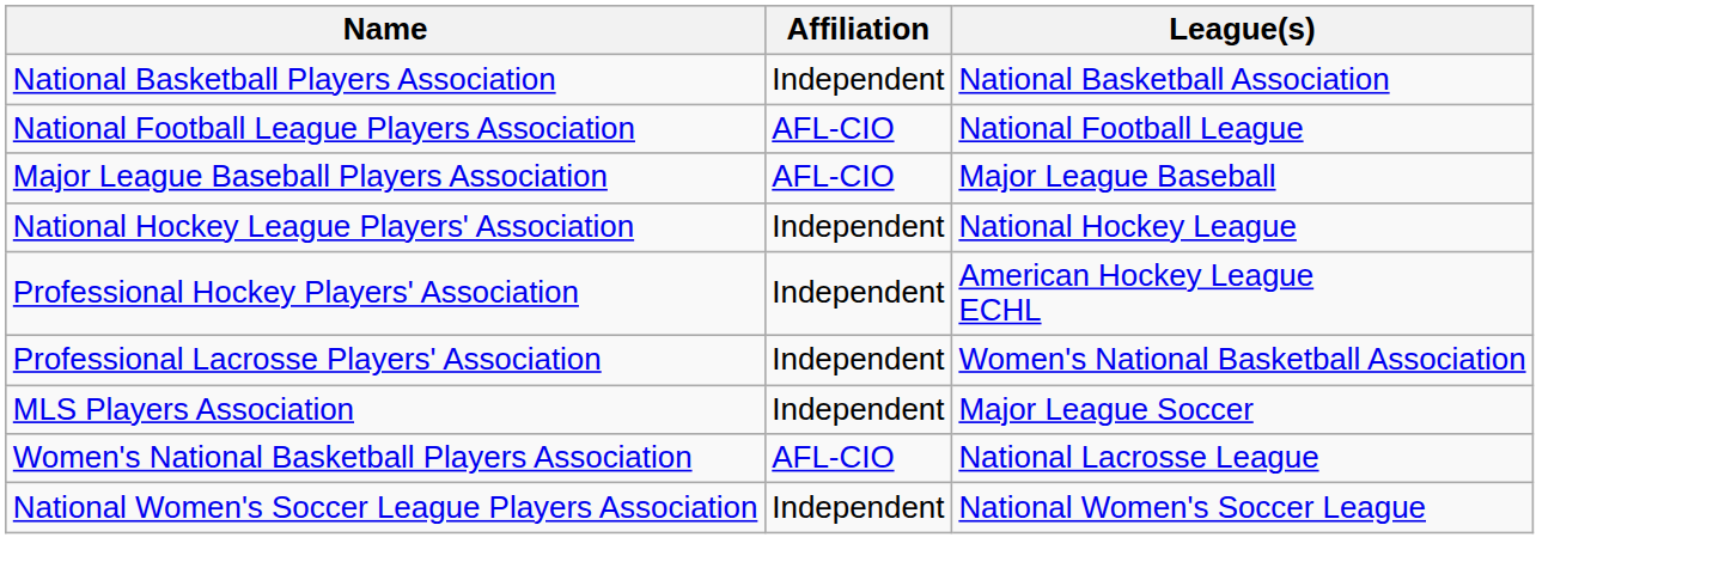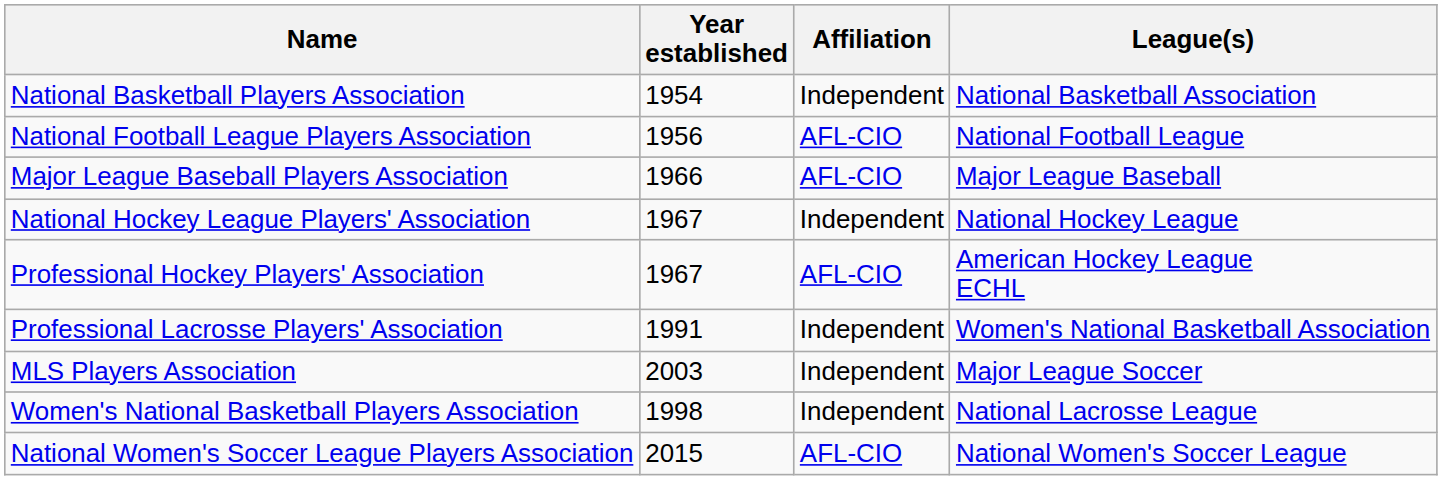 <table class="wikitable sortable">
 <tr>
 <th>Name</th>
+<th>Year <br> established</th>
 <th>Affiliation</th>
 <th>League(s)</th>
 </tr>
 <tr>
 <td><a href='#'>National Basketball Players Association</a></td>
+<td>1954</td>
 <td>Independent</td>
 <td><a href='#'>National Basketball Association</a></td>
 </tr>
 <tr>
 <td><a href='#'>National Football League Players Association</a></td>
+<td>1956</td>
 <td><a href='#'>AFL-CIO</a></td>
 <td><a href='#'>National Football League</a></td>
 </tr>
 <tr>
 <td><a href='#'>Major League Baseball Players Association</a></td>
+<td>1966</td>
 <td><a href='#'>AFL-CIO</a></td>
 <td><a href='#'>Major League Baseball</a></td>
 </tr>
 <tr>
 <td><a href='#'>National Hockey League Players' Association</a></td>
+<td>1967</td>
 <td>Independent</td>
 <td><a href='#'>National Hockey League</a></td>
 </tr>
 <tr>
 <td><a href='#'>Professional Hockey Players' Association</a></td>
-<td>Independent</td>
+<td>1967</td>
+<td><a href='#'>AFL-CIO</a></td>
 <td><a href='#'>American Hockey League</a> <br> <a href='#'>ECHL</a></td>
 </tr>
 <tr>
 <td><a href='#'>Professional Lacrosse Players' Association</a></td>
+<td>1991</td>
 <td>Independent</td>
 <td><a href='#'>Women's National Basketball Association</a></td>
 </tr>
 <tr>
 <td><a href='#'>MLS Players Association</a></td>
+<td>2003</td>
 <td>Independent</td>
 <td><a href='#'>Major League Soccer</a></td>
 </tr>
 <tr>
 <td><a href='#'>Women's National Basketball Players Association</a></td>
-<td><a href='#'>AFL-CIO</a></td>
+<td>1998</td>
+<td>Independent</td>
 <td><a href='#'>National Lacrosse League</a></td>
 </tr>
 <tr>
 <td><a href='#'>National Women's Soccer League Players Association</a></td>
-<td>Independent</td>
+<td>2015</td>
+<td><a href='#'>AFL-CIO</a></td>
 <td><a href='#'>National Women's Soccer League</a></td>
 </tr>
 </table>
